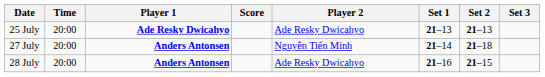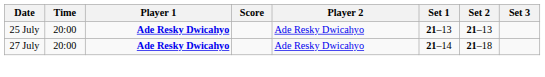 <table class="wikitable" style="font-size:90%; text-align:center">
 <tr>
 <th width="50">Date</th>
 <th width="50">Time</th>
 <th width="200">Player 1</th>
 <th width="50">Score</th>
 <th width="200">Player 2</th>
 <th width="50">Set 1</th>
 <th width="50">Set 2</th>
 <th width="50">Set 3</th>
 </tr>
 <tr>
 <td>25 July</td>
 <td>20:00</td>
 <td align="right"><strong><a href='#'>Ade Resky Dwicahyo</a> </strong></td>
 <td> </td>
 <td align="left"> <a href='#'>Ade Resky Dwicahyo</a></td>
 <td><strong>21</strong>–13</td>
 <td><strong>21</strong>–13</td>
 <td></td>
 </tr>
 <tr>
 <td>27 July</td>
 <td>20:00</td>
-<td align="right"><strong><a href='#'>Anders Antonsen</a> </strong></td>
+<td align="right"><strong><a href='#'>Ade Resky Dwicahyo</a> </strong></td>
 <td> </td>
-<td align="left"> <a href='#'>Nguyễn Tiến Minh</a></td>
+<td align="left"> <a href='#'>Ade Resky Dwicahyo</a></td>
 <td><strong>21</strong>–14</td>
 <td><strong>21</strong>–18</td>
 <td></td>
 </tr>
-<tr>
-<td>28 July</td>
-<td>20:00</td>
-<td align="right"><strong><a href='#'>Anders Antonsen</a> </strong></td>
-<td> </td>
-<td align="left"> <a href='#'>Ade Resky Dwicahyo</a></td>
-<td><strong>21</strong>–16</td>
-<td><strong>21</strong>–15</td>
-<td></td>
-</tr>
 </table>
